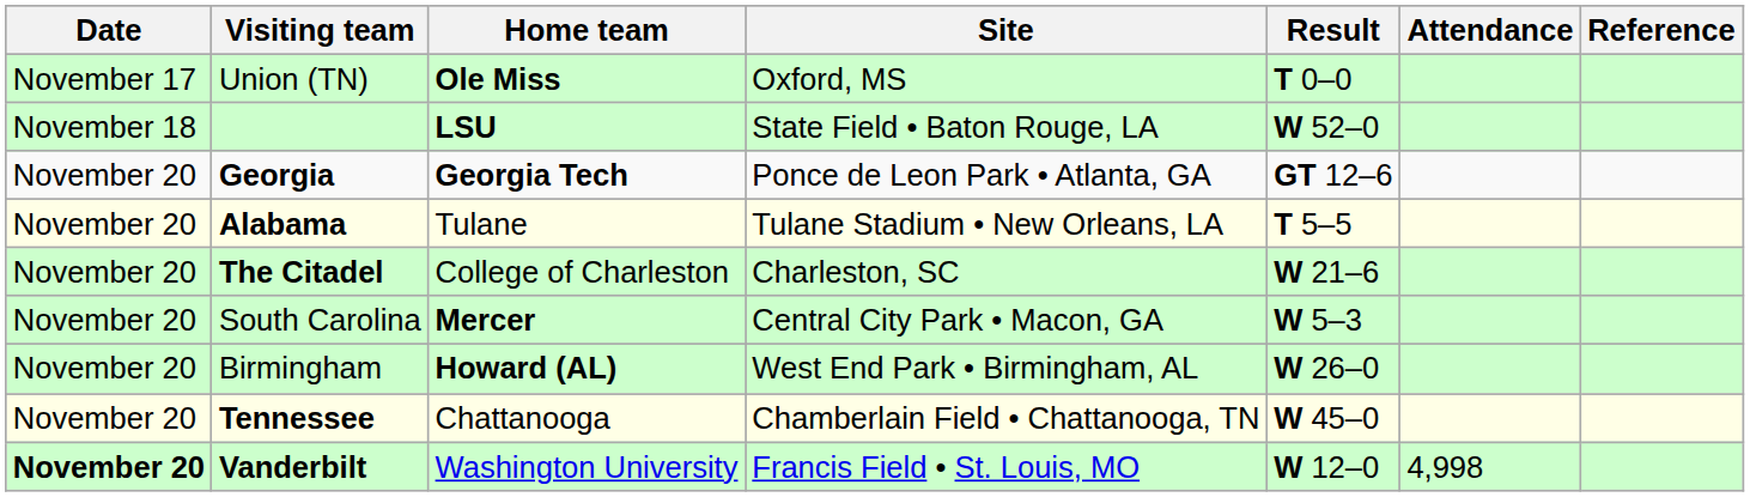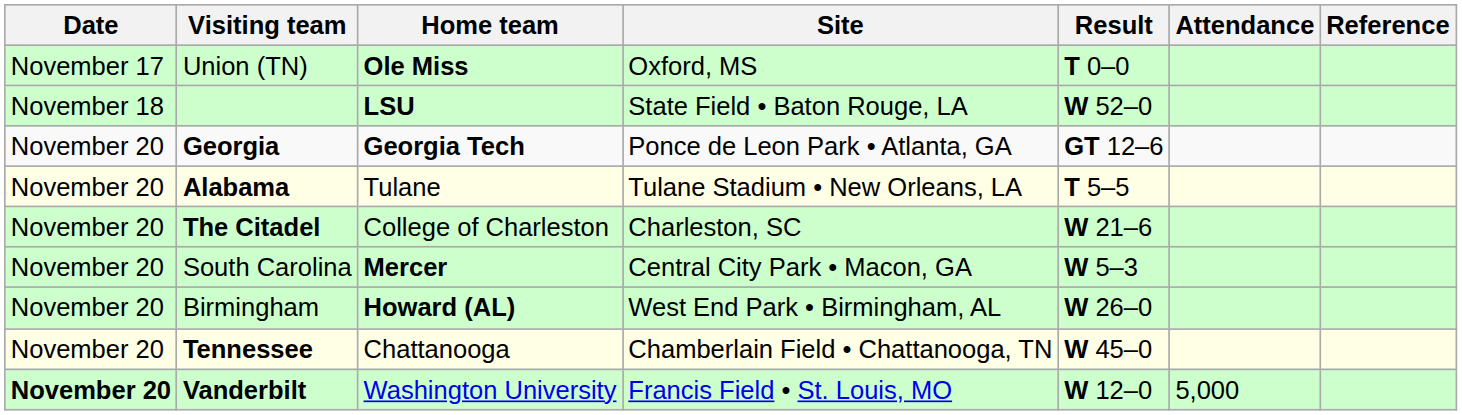 <table class="wikitable" style="font-size:95%;">
 <tr>
 <th>Date</th>
 <th>Visiting team</th>
 <th>Home team</th>
 <th>Site</th>
 <th>Result</th>
 <th>Attendance</th>
 <th class="unsortable">Reference</th>
 </tr>
 <tr bgcolor=ccffcc>
 <td>November 17</td>
 <td>Union (TN)</td>
 <td><strong>Ole Miss</strong></td>
 <td>Oxford, MS</td>
 <td><strong>T</strong> 0–0</td>
 <td></td>
 <td></td>
 </tr>
 <tr bgcolor=ccffcc>
 <td>November 18</td>
 <td></td>
 <td><strong>LSU</strong></td>
 <td>State Field • Baton Rouge, LA</td>
 <td><strong>W</strong> 52–0</td>
 <td></td>
 <td></td>
 </tr>
 <tr bgcolor=>
 <td>November 20</td>
 <td><strong>Georgia</strong></td>
 <td><strong>Georgia Tech</strong></td>
 <td>Ponce de Leon Park • Atlanta, GA</td>
 <td><strong>GT</strong> 12–6</td>
 <td></td>
 <td></td>
 </tr>
 <tr bgcolor=ffffe6>
 <td>November 20</td>
 <td><strong>Alabama</strong></td>
 <td>Tulane</td>
 <td>Tulane Stadium • New Orleans, LA</td>
 <td><strong>T</strong> 5–5</td>
 <td></td>
 <td></td>
 </tr>
 <tr bgcolor=ccffcc>
 <td>November 20</td>
 <td><strong>The Citadel</strong></td>
 <td>College of Charleston</td>
 <td>Charleston, SC</td>
 <td><strong>W</strong> 21–6</td>
 <td></td>
 <td></td>
 </tr>
 <tr bgcolor=ccffcc>
 <td>November 20</td>
 <td>South Carolina</td>
 <td><strong>Mercer</strong></td>
 <td>Central City Park • Macon, GA</td>
 <td><strong>W</strong> 5–3</td>
 <td></td>
 <td></td>
 </tr>
 <tr bgcolor=ccffcc>
 <td>November 20</td>
 <td>Birmingham</td>
 <td><strong>Howard (AL)</strong></td>
 <td>West End Park • Birmingham, AL</td>
 <td><strong>W</strong> 26–0</td>
 <td></td>
 <td></td>
 </tr>
 <tr bgcolor=ffffe6>
 <td>November 20</td>
 <td><strong>Tennessee</strong></td>
 <td>Chattanooga</td>
 <td>Chamberlain Field • Chattanooga, TN</td>
 <td><strong>W</strong> 45–0</td>
 <td></td>
 <td></td>
 </tr>
 <tr bgcolor=ccffcc>
 <td><strong>November 20</strong></td>
 <td><strong>Vanderbilt</strong></td>
 <td><a href='#'>Washington University</a></td>
 <td><a href='#'>Francis Field</a> • <a href='#'>St. Louis, MO</a></td>
 <td><strong>W</strong> 12–0</td>
-<td>4,998</td>
+<td>5,000</td>
 <td></td>
 </tr>
 </table>
